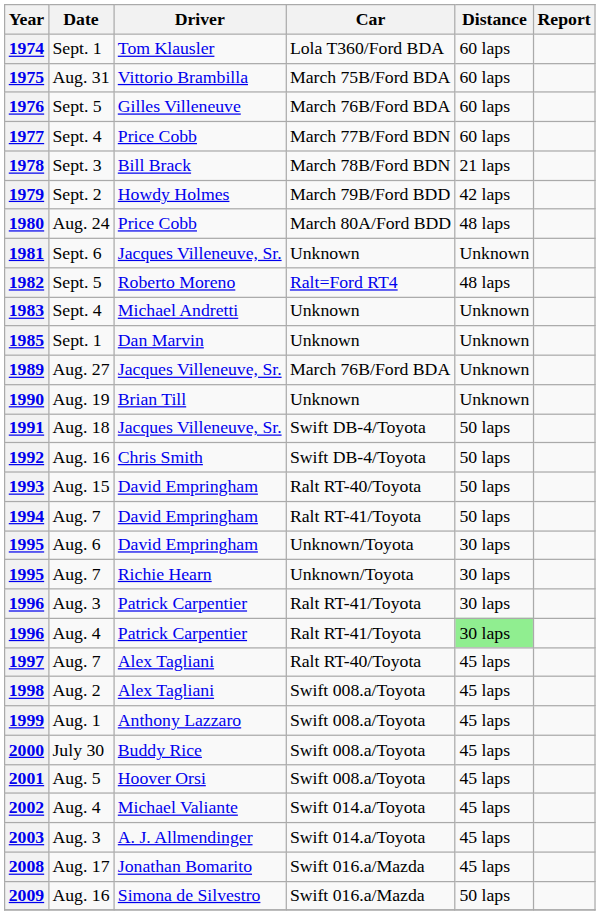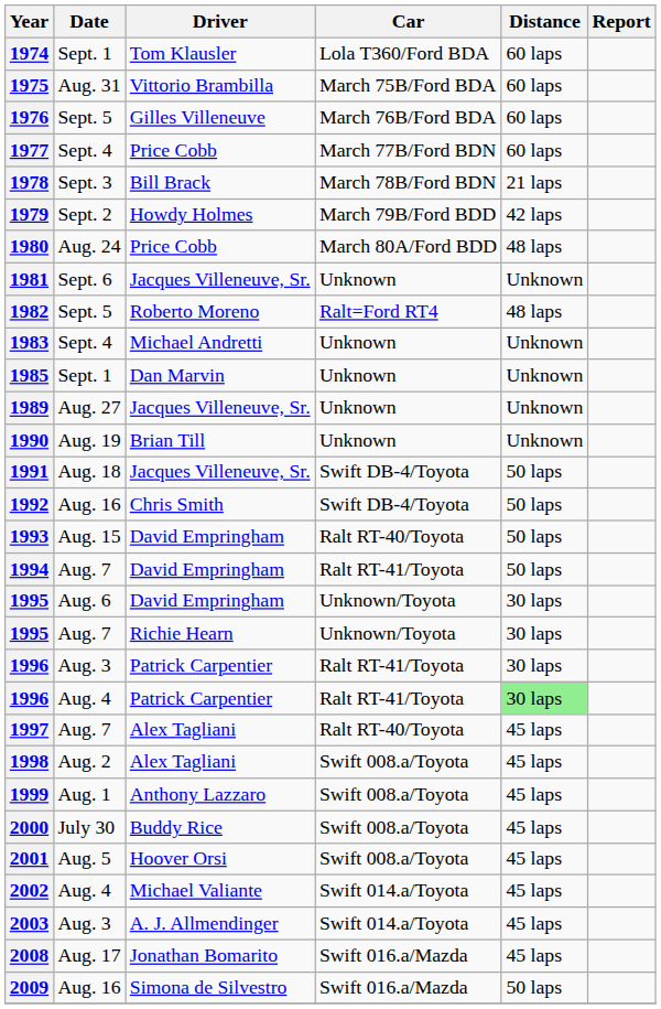 <table class="sortable wikitable" style="font-size: 90%;">
 <tr>
 <th>Year</th>
 <th>Date</th>
 <th>Driver</th>
 <th>Car</th>
 <th>Distance</th>
 <th>Report</th>
 </tr>
 <tr>
 <th><a href='#'>1974</a></th>
 <td>Sept. 1</td>
 <td> <a href='#'>Tom Klausler</a></td>
 <td>Lola T360/Ford BDA</td>
 <td>60 laps</td>
 <td></td>
 </tr>
 <tr>
 <th><a href='#'>1975</a></th>
 <td>Aug. 31</td>
 <td> <a href='#'>Vittorio Brambilla</a></td>
 <td>March 75B/Ford BDA</td>
 <td>60 laps</td>
 <td></td>
 </tr>
 <tr>
 <th><a href='#'>1976</a></th>
 <td>Sept. 5</td>
 <td> <a href='#'>Gilles Villeneuve</a></td>
 <td>March 76B/Ford BDA</td>
 <td>60 laps</td>
 <td></td>
 </tr>
 <tr>
 <th><a href='#'>1977</a></th>
 <td>Sept. 4</td>
 <td> <a href='#'>Price Cobb</a></td>
 <td>March 77B/Ford BDN</td>
 <td>60 laps</td>
 <td></td>
 </tr>
 <tr>
 <th><a href='#'>1978</a></th>
 <td>Sept. 3</td>
 <td> <a href='#'>Bill Brack</a></td>
 <td>March 78B/Ford BDN</td>
 <td>21 laps</td>
 <td></td>
 </tr>
 <tr>
 <th><a href='#'>1979</a></th>
 <td>Sept. 2</td>
 <td> <a href='#'>Howdy Holmes</a></td>
 <td>March 79B/Ford BDD</td>
 <td>42 laps</td>
 <td></td>
 </tr>
 <tr>
 <th><a href='#'>1980</a></th>
 <td>Aug. 24</td>
 <td> <a href='#'>Price Cobb</a></td>
 <td>March 80A/Ford BDD</td>
 <td>48 laps</td>
 <td></td>
 </tr>
 <tr>
 <th><a href='#'>1981</a></th>
 <td>Sept. 6</td>
 <td> <a href='#'>Jacques Villeneuve, Sr.</a></td>
 <td>Unknown</td>
 <td>Unknown</td>
 <td></td>
 </tr>
 <tr>
 <th><a href='#'>1982</a></th>
 <td>Sept. 5</td>
 <td> <a href='#'>Roberto Moreno</a></td>
 <td><a href='#'>Ralt=Ford RT4</a></td>
 <td>48 laps</td>
 <td></td>
 </tr>
 <tr>
 <th><a href='#'>1983</a></th>
 <td>Sept. 4</td>
 <td> <a href='#'>Michael Andretti</a></td>
 <td>Unknown</td>
 <td>Unknown</td>
 <td></td>
 </tr>
 <tr>
 <th><a href='#'>1985</a></th>
 <td>Sept. 1</td>
 <td> <a href='#'>Dan Marvin</a></td>
 <td>Unknown</td>
 <td>Unknown</td>
 <td></td>
 </tr>
 <tr>
 <th><a href='#'>1989</a></th>
 <td>Aug. 27</td>
 <td> <a href='#'>Jacques Villeneuve, Sr.</a></td>
-<td>March 76B/Ford BDA</td>
+<td>Unknown</td>
 <td>Unknown</td>
 <td></td>
 </tr>
 <tr>
 <th><a href='#'>1990</a></th>
 <td>Aug. 19</td>
 <td> <a href='#'>Brian Till</a></td>
 <td>Unknown</td>
 <td>Unknown</td>
 <td></td>
 </tr>
 <tr>
 <th><a href='#'>1991</a></th>
 <td>Aug. 18</td>
 <td> <a href='#'>Jacques Villeneuve, Sr.</a></td>
 <td>Swift DB-4/Toyota</td>
 <td>50 laps</td>
 <td></td>
 </tr>
 <tr>
 <th><a href='#'>1992</a></th>
 <td>Aug. 16</td>
 <td> <a href='#'>Chris Smith</a></td>
 <td>Swift DB-4/Toyota</td>
 <td>50 laps</td>
 <td></td>
 </tr>
 <tr>
 <th><a href='#'>1993</a></th>
 <td>Aug. 15</td>
 <td> <a href='#'>David Empringham</a></td>
 <td>Ralt RT-40/Toyota</td>
 <td>50 laps</td>
 <td></td>
 </tr>
 <tr>
 <th><a href='#'>1994</a></th>
 <td>Aug. 7</td>
 <td> <a href='#'>David Empringham</a></td>
 <td>Ralt RT-41/Toyota</td>
 <td>50 laps</td>
 <td></td>
 </tr>
 <tr>
 <th><a href='#'>1995</a></th>
 <td>Aug. 6</td>
 <td> <a href='#'>David Empringham</a></td>
 <td>Unknown/Toyota</td>
 <td>30 laps</td>
 <td></td>
 </tr>
 <tr>
 <th><a href='#'>1995</a></th>
 <td>Aug. 7</td>
 <td> <a href='#'>Richie Hearn</a></td>
 <td>Unknown/Toyota</td>
 <td>30 laps</td>
 <td></td>
 </tr>
 <tr>
 <th><a href='#'>1996</a></th>
 <td>Aug. 3</td>
 <td> <a href='#'>Patrick Carpentier</a></td>
 <td>Ralt RT-41/Toyota</td>
 <td>30 laps</td>
 <td></td>
 </tr>
 <tr>
 <th><a href='#'>1996</a></th>
 <td>Aug. 4</td>
 <td> <a href='#'>Patrick Carpentier</a></td>
 <td>Ralt RT-41/Toyota</td>
 <td style="background: lightgreen;">30 laps</td>
 <td></td>
 </tr>
 <tr>
 <th><a href='#'>1997</a></th>
 <td>Aug. 7</td>
 <td> <a href='#'>Alex Tagliani</a></td>
 <td>Ralt RT-40/Toyota</td>
 <td>45 laps</td>
 <td></td>
 </tr>
 <tr>
 <th><a href='#'>1998</a></th>
 <td>Aug. 2</td>
 <td> <a href='#'>Alex Tagliani</a></td>
 <td>Swift 008.a/Toyota</td>
 <td>45 laps</td>
 <td></td>
 </tr>
 <tr>
 <th><a href='#'>1999</a></th>
 <td>Aug. 1</td>
 <td> <a href='#'>Anthony Lazzaro</a></td>
 <td>Swift 008.a/Toyota</td>
 <td>45 laps</td>
 <td></td>
 </tr>
 <tr>
 <th><a href='#'>2000</a></th>
 <td>July 30</td>
 <td> <a href='#'>Buddy Rice</a></td>
 <td>Swift 008.a/Toyota</td>
 <td>45 laps</td>
 <td></td>
 </tr>
 <tr>
 <th><a href='#'>2001</a></th>
 <td>Aug. 5</td>
 <td> <a href='#'>Hoover Orsi</a></td>
 <td>Swift 008.a/Toyota</td>
 <td>45 laps</td>
 <td></td>
 </tr>
 <tr>
 <th><a href='#'>2002</a></th>
 <td>Aug. 4</td>
 <td> <a href='#'>Michael Valiante</a></td>
 <td>Swift 014.a/Toyota</td>
 <td>45 laps</td>
 <td></td>
 </tr>
 <tr>
 <th><a href='#'>2003</a></th>
 <td>Aug. 3</td>
 <td> <a href='#'>A. J. Allmendinger</a></td>
 <td>Swift 014.a/Toyota</td>
 <td>45 laps</td>
 <td></td>
 </tr>
 <tr>
 <th><a href='#'>2008</a></th>
 <td>Aug. 17</td>
 <td> <a href='#'>Jonathan Bomarito</a></td>
 <td>Swift 016.a/Mazda</td>
 <td>45 laps</td>
 <td></td>
 </tr>
 <tr>
 <th><a href='#'>2009</a></th>
 <td>Aug. 16</td>
 <td> <a href='#'>Simona de Silvestro</a></td>
 <td>Swift 016.a/Mazda</td>
 <td>50 laps</td>
 <td></td>
 </tr>
 <tr>
 </tr>
 </table>
